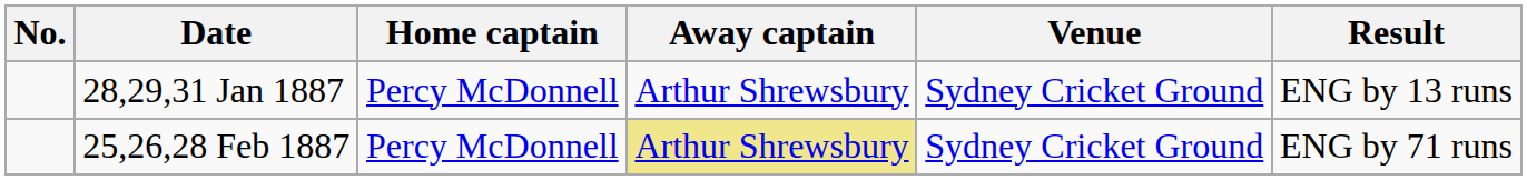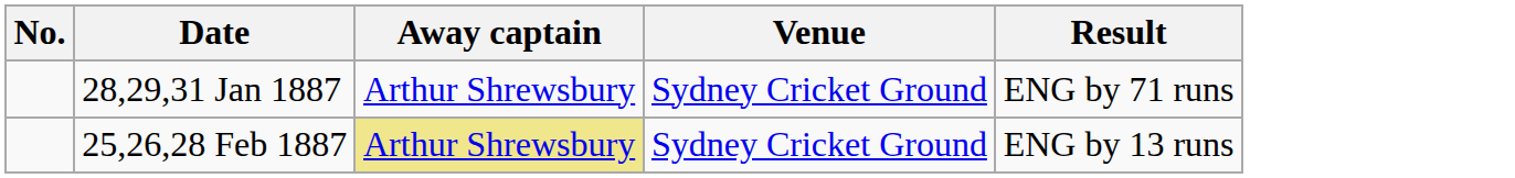 <table class="wikitable">
 <tr style="background:#efefef;">
 <th>No.</th>
 <th>Date</th>
-<th>Home captain</th>
 <th>Away captain</th>
 <th>Venue</th>
 <th>Result</th>
 </tr>
 <tr>
 <td></td>
 <td>28,29,31 Jan 1887</td>
-<td><a href='#'>Percy McDonnell</a></td>
 <td><a href='#'>Arthur Shrewsbury</a></td>
 <td><a href='#'>Sydney Cricket Ground</a></td>
-<td>ENG by 13 runs</td>
+<td>ENG by 71 runs</td>
 </tr>
 <tr>
 <td></td>
 <td>25,26,28 Feb 1887</td>
-<td><a href='#'>Percy McDonnell</a></td>
 <td style="background: khaki;"><a href='#'>Arthur Shrewsbury</a></td>
 <td><a href='#'>Sydney Cricket Ground</a></td>
-<td>ENG by 71 runs</td>
+<td>ENG by 13 runs</td>
 </tr>
 </table>
